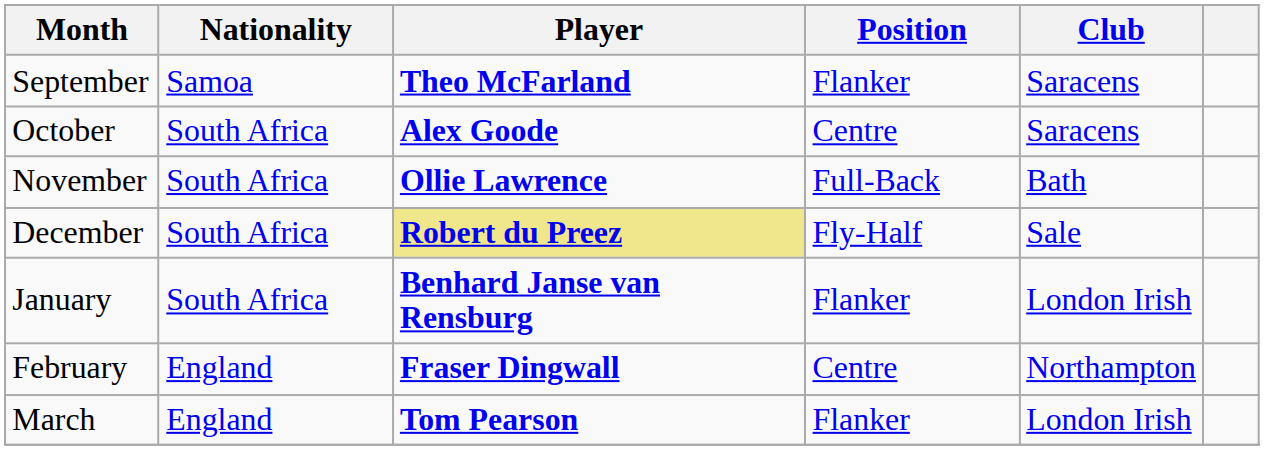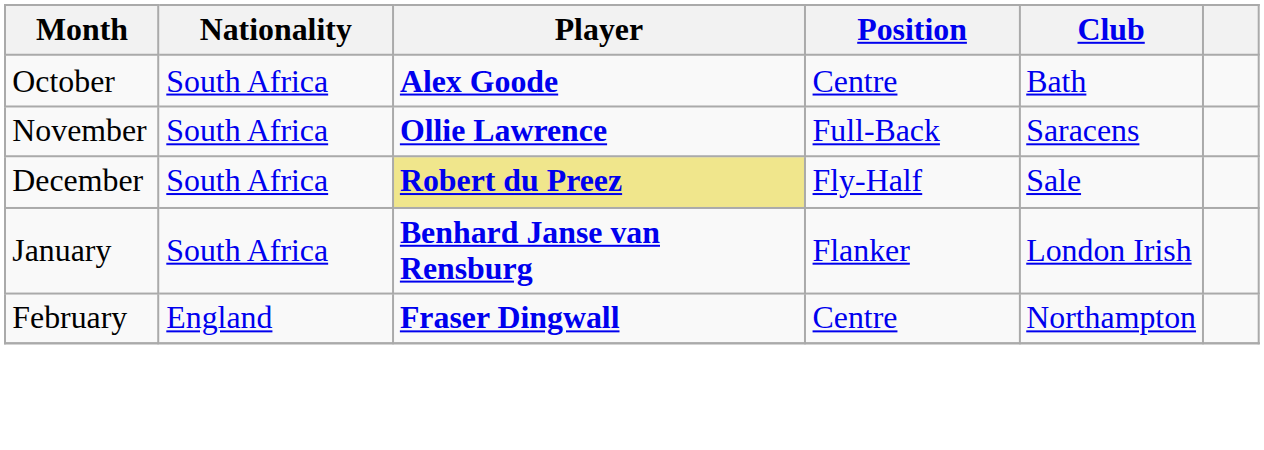 <table class="wikitable">
 <tr>
 <th width=70>Month</th>
 <th width=110>Nationality</th>
 <th width=200>Player</th>
 <th width=100><a href='#'>Position</a></th>
 <th width=80><a href='#'>Club</a></th>
 <th width=20></th>
 </tr>
 <tr>
-<td>September</td>
-<td> <a href='#'>Samoa</a></td>
-<td><strong><a href='#'>Theo McFarland</a></strong></td>
-<td><a href='#'>Flanker</a></td>
-<td><a href='#'>Saracens</a></td>
-<td align=center></td>
-</tr>
-<tr>
 <td>October</td>
 <td> <a href='#'>South Africa</a></td>
 <td><strong><a href='#'>Alex Goode</a></strong></td>
 <td><a href='#'>Centre</a></td>
-<td><a href='#'>Saracens</a></td>
+<td><a href='#'>Bath</a></td>
 <td align=center></td>
 </tr>
 <tr>
 <td>November</td>
 <td> <a href='#'>South Africa</a></td>
 <td><strong><a href='#'>Ollie Lawrence</a></strong></td>
 <td><a href='#'>Full-Back</a></td>
-<td><a href='#'>Bath</a></td>
+<td><a href='#'>Saracens</a></td>
 <td align=center></td>
 </tr>
 <tr>
 <td>December</td>
 <td> <a href='#'>South Africa</a></td>
 <td style="background: khaki;"><strong><a href='#'>Robert du Preez</a></strong></td>
 <td><a href='#'>Fly-Half</a></td>
 <td><a href='#'>Sale</a></td>
 <td align=center></td>
 </tr>
 <tr>
 <td>January</td>
 <td> <a href='#'>South Africa</a></td>
 <td><strong><a href='#'>Benhard Janse van Rensburg</a></strong></td>
 <td><a href='#'>Flanker</a></td>
 <td><a href='#'>London Irish</a></td>
 <td align=center></td>
 </tr>
 <tr>
 <td>February</td>
 <td> <a href='#'>England</a></td>
 <td><strong><a href='#'>Fraser Dingwall</a></strong></td>
 <td><a href='#'>Centre</a></td>
 <td><a href='#'>Northampton</a></td>
 <td align=center></td>
 </tr>
 <tr>
-<td>March</td>
-<td> <a href='#'>England</a></td>
-<td><strong><a href='#'>Tom Pearson</a></strong></td>
-<td><a href='#'>Flanker</a></td>
-<td><a href='#'>London Irish</a></td>
-<td align=center></td>
-</tr>
-<tr>
 </tr>
 </table>
